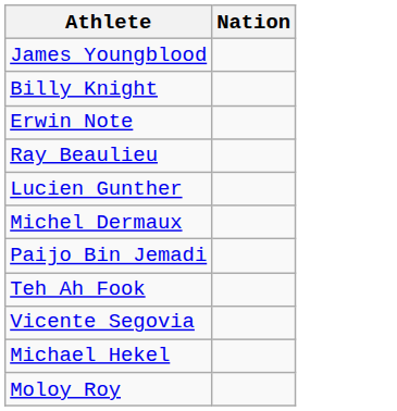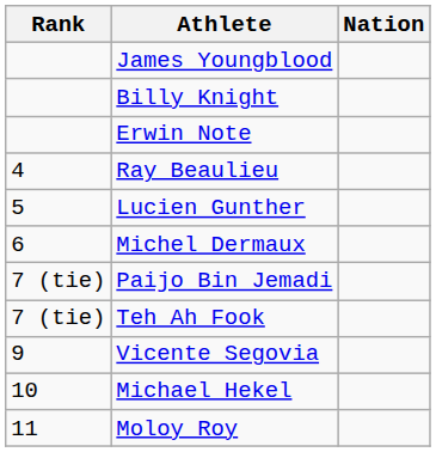 <table class="wikitable sortable" style="text-align:left">
 <tr>
+<th scope=col>Rank</th>
 <th scope=col>Athlete</th>
 <th scope=col>Nation</th>
 </tr>
 <tr>
+<td></td>
 <td align=left><a href='#'>James Youngblood</a></td>
 <td></td>
 </tr>
 <tr>
+<td></td>
 <td align=left><a href='#'>Billy Knight</a></td>
 <td></td>
 </tr>
 <tr>
+<td></td>
 <td align=left><a href='#'>Erwin Note</a></td>
 <td></td>
 </tr>
 <tr>
+<td>4</td>
 <td align=left><a href='#'>Ray Beaulieu</a></td>
 <td></td>
 </tr>
 <tr>
+<td>5</td>
 <td align=left><a href='#'>Lucien Gunther</a></td>
 <td></td>
 </tr>
 <tr>
+<td>6</td>
 <td align=left><a href='#'>Michel Dermaux</a></td>
 <td></td>
 </tr>
 <tr>
+<td>7 (tie)</td>
 <td align=left><a href='#'>Paijo Bin Jemadi</a></td>
 <td></td>
 </tr>
 <tr>
+<td>7 (tie)</td>
 <td align=left><a href='#'>Teh Ah Fook</a></td>
 <td></td>
 </tr>
 <tr>
+<td>9</td>
 <td align=left><a href='#'>Vicente Segovia</a></td>
 <td></td>
 </tr>
 <tr>
+<td>10</td>
 <td align=left><a href='#'>Michael Hekel</a></td>
 <td></td>
 </tr>
 <tr>
+<td>11</td>
 <td align=left><a href='#'>Moloy Roy</a></td>
 <td></td>
 </tr>
 </table>
